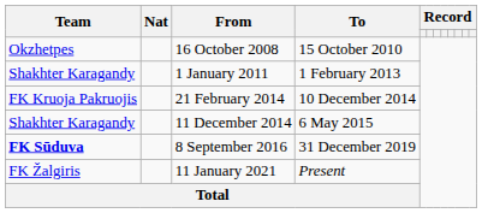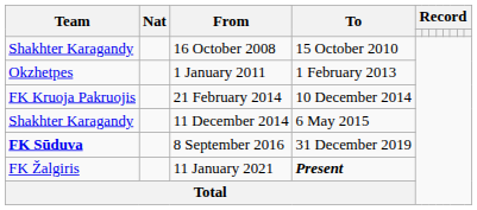 <table class="wikitable" style="text-align: center">
 <tr>
 <th rowspan=2>Team</th>
 <th rowspan=2>Nat</th>
 <th rowspan=2>From</th>
 <th rowspan=2>To</th>
 <th colspan=8>Record</th>
 </tr>
 <tr>
 <th></th>
 <th></th>
 <th></th>
 <th></th>
 <th></th>
 <th></th>
 <th></th>
 <th></th>
 </tr>
 <tr>
-<td align=left><a href='#'>Okzhetpes</a></td>
+<td align=left><a href='#'>Shakhter Karagandy</a></td>
 <td></td>
 <td align=left>16 October 2008</td>
 <td align=left>15 October 2010<br></td>
 </tr>
 <tr>
-<td align=left><a href='#'>Shakhter Karagandy</a></td>
+<td align=left><a href='#'>Okzhetpes</a></td>
 <td></td>
 <td align=left>1 January 2011</td>
 <td align=left>1 February 2013<br></td>
 </tr>
 <tr>
 <td align=left><a href='#'>FK Kruoja Pakruojis</a></td>
 <td></td>
 <td align=left>21 February 2014</td>
 <td align=left>10 December 2014<br></td>
 </tr>
 <tr>
 <td align=left><a href='#'>Shakhter Karagandy</a></td>
 <td></td>
 <td align=left>11 December 2014</td>
 <td align=left>6 May 2015<br></td>
 </tr>
 <tr>
 <td align=left><strong><a href='#'>FK Sūduva</a></strong></td>
 <td></td>
 <td align=left>8 September 2016</td>
 <td align=left>31 December 2019<br></td>
 </tr>
 <tr>
 <td align=left><a href='#'>FK Žalgiris</a></td>
 <td></td>
 <td align=left>11 January 2021</td>
-<td align=left><em>Present</em><br></td>
+<td align=left><strong><em>Present</em><br></strong></td>
 </tr>
 <tr>
 <th colspan=4>Total<br></th>
 </tr>
 </table>
